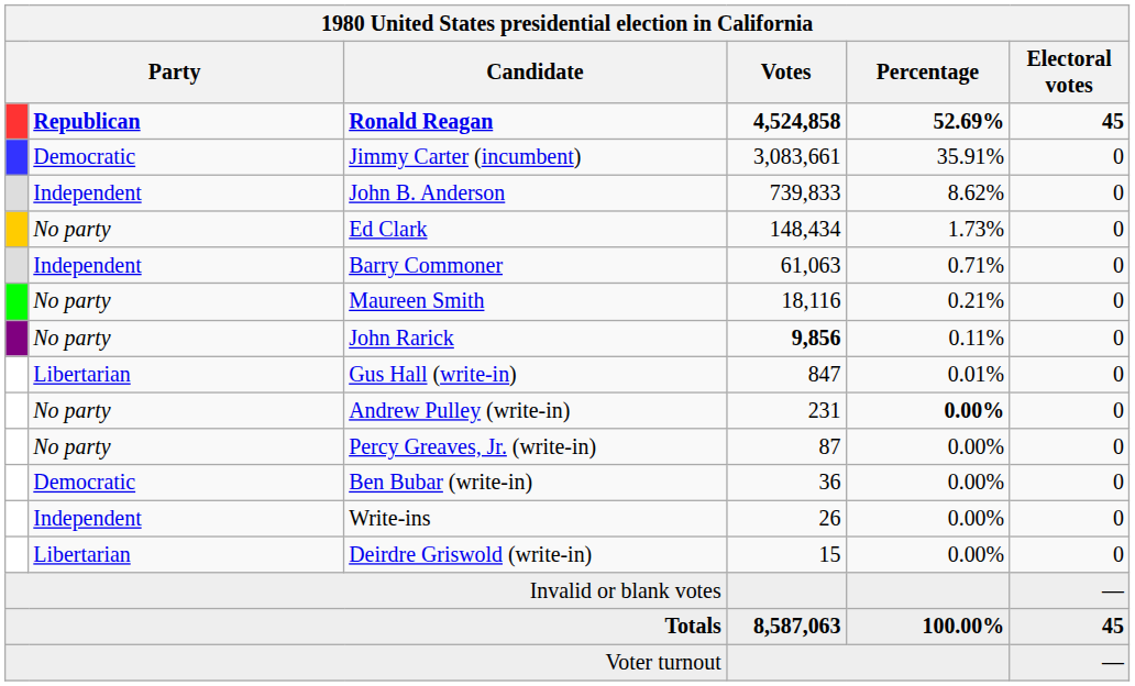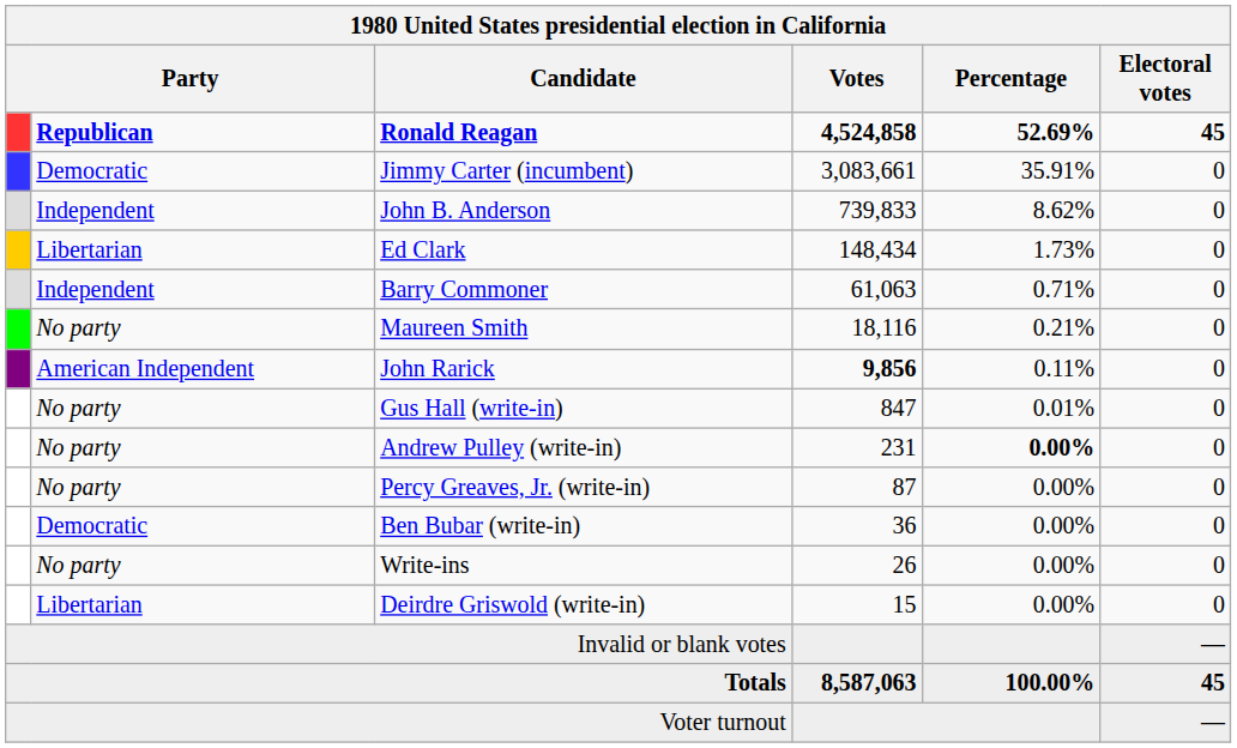 <table class="wikitable" style="font-size: 95%;">
 <tr>
 <th colspan="6">1980 United States presidential election in California</th>
 </tr>
 <tr>
 <th colspan="2" style="width: 15em">Party</th>
 <th style="width: 17em">Candidate</th>
 <th style="width: 5em">Votes</th>
 <th style="width: 7em">Percentage</th>
 <th style="width: 5em">Electoral votes</th>
 </tr>
 <tr>
 <th style="background-color:#FF3333; width: 3px"></th>
 <td style="width: 130px"><strong><a href='#'>Republican</a></strong></td>
 <td><strong><a href='#'>Ronald Reagan</a></strong></td>
 <td align="right"><strong>4,524,858</strong></td>
 <td align="right"><strong>52.69%</strong></td>
 <td align="right"><strong>45</strong></td>
 </tr>
 <tr>
 <th style="background-color:#3333FF; width: 3px"></th>
 <td style="width: 130px"><a href='#'>Democratic</a></td>
 <td><a href='#'>Jimmy Carter</a> (<a href='#'>incumbent</a>)</td>
 <td align="right">3,083,661</td>
 <td align="right">35.91%</td>
 <td align="right">0</td>
 </tr>
 <tr>
 <th style="background-color:#DDDDDD; width: 3px"></th>
 <td style="width: 130px"><a href='#'>Independent</a></td>
 <td><a href='#'>John B. Anderson</a></td>
 <td align="right">739,833</td>
 <td align="right">8.62%</td>
 <td align="right">0</td>
 </tr>
 <tr>
 <th style="background-color:#FFCC00; width: 3px"></th>
-<td style="width: 130px"><em>No party</em></td>
+<td style="width: 130px"><a href='#'>Libertarian</a></td>
 <td><a href='#'>Ed Clark</a></td>
 <td align="right">148,434</td>
 <td align="right">1.73%</td>
 <td align="right">0</td>
 </tr>
 <tr>
 <th style="background-color:#DDDDDD; width: 3px"></th>
 <td style="width: 130px"><a href='#'>Independent</a></td>
 <td><a href='#'>Barry Commoner</a></td>
 <td align="right">61,063</td>
 <td align="right">0.71%</td>
 <td align="right">0</td>
 </tr>
 <tr>
 <th style="background-color:#00FF00; width: 3px"></th>
 <td style="width: 130px"><em>No party</em></td>
 <td><a href='#'>Maureen Smith</a></td>
 <td align="right">18,116</td>
 <td align="right">0.21%</td>
 <td align="right">0</td>
 </tr>
 <tr>
 <th style="background-color:#800080; width: 3px"></th>
-<td style="width: 130px"><em>No party</em></td>
+<td style="width: 130px"><a href='#'>American Independent</a></td>
 <td><a href='#'>John Rarick</a></td>
 <td align="right"><strong>9,856</strong></td>
 <td align="right">0.11%</td>
 <td align="right">0</td>
 </tr>
 <tr>
 <th style="background-color:#FFFFFF; width: 3px"></th>
-<td style="width: 130px"><a href='#'>Libertarian</a></td>
+<td style="width: 130px"><em>No party</em></td>
 <td><a href='#'>Gus Hall</a> (<a href='#'>write-in</a>)</td>
 <td align="right">847</td>
 <td align="right">0.01%</td>
 <td align="right">0</td>
 </tr>
 <tr>
 <th style="background-color:#FFFFFF; width: 3px"></th>
 <td style="width: 130px"><em>No party</em></td>
 <td><a href='#'>Andrew Pulley</a> (write-in)</td>
 <td align="right">231</td>
 <td align="right"><strong>0.00%</strong></td>
 <td align="right">0</td>
 </tr>
 <tr>
 <th style="background-color:#FFFFFF; width: 3px"></th>
 <td style="width: 130px"><em>No party</em></td>
 <td><a href='#'>Percy Greaves, Jr.</a> (write-in)</td>
 <td align="right">87</td>
 <td align="right">0.00%</td>
 <td align="right">0</td>
 </tr>
 <tr>
 <th style="background-color:#FFFFFF; width: 3px"></th>
 <td style="width: 130px"><a href='#'>Democratic</a></td>
 <td><a href='#'>Ben Bubar</a> (write-in)</td>
 <td align="right">36</td>
 <td align="right">0.00%</td>
 <td align="right">0</td>
 </tr>
 <tr>
 <th style="background-color:#FFFFFF; width: 3px"></th>
-<td style="width: 130px"><a href='#'>Independent</a></td>
+<td style="width: 130px"><em>No party</em></td>
 <td>Write-ins</td>
 <td align="right">26</td>
 <td align="right">0.00%</td>
 <td align="right">0</td>
 </tr>
 <tr>
 <th style="background-color:#FFFFFF; width: 3px"></th>
 <td style="width: 130px"><a href='#'>Libertarian</a></td>
 <td><a href='#'>Deirdre Griswold</a> (write-in)</td>
 <td align="right">15</td>
 <td align="right">0.00%</td>
 <td align="right">0</td>
 </tr>
 <tr bgcolor="#EEEEEE">
 <td colspan="3" align="right">Invalid or blank votes</td>
 <td align="right"></td>
 <td align="right"></td>
 <td align="right">—</td>
 </tr>
 <tr bgcolor="#EEEEEE">
 <td colspan="3" align="right"><strong>Totals</strong></td>
 <td align="right"><strong>8,587,063</strong></td>
 <td align="right"><strong>100.00%</strong></td>
 <td align="right"><strong>45</strong></td>
 </tr>
 <tr bgcolor="#EEEEEE">
 <td colspan="3" align="right">Voter turnout</td>
 <td colspan="2" align="right"></td>
 <td align="right">—</td>
 </tr>
 </table>
